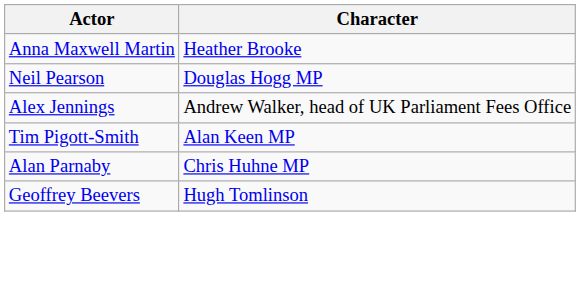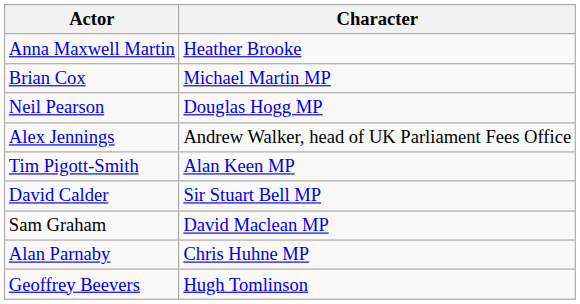 <table class="wikitable">
 <tr>
 <th>Actor</th>
 <th>Character</th>
 </tr>
 <tr>
 <td><a href='#'>Anna Maxwell Martin</a></td>
 <td><a href='#'>Heather Brooke</a></td>
+</tr>
+<tr>
+<td><a href='#'>Brian Cox</a></td>
+<td><a href='#'>Michael Martin MP</a></td>
 </tr>
 <tr>
 <td><a href='#'>Neil Pearson</a></td>
 <td><a href='#'>Douglas Hogg MP</a></td>
 </tr>
 <tr>
 <td><a href='#'>Alex Jennings</a></td>
 <td>Andrew Walker, head of UK Parliament Fees Office</td>
 </tr>
 <tr>
 <td><a href='#'>Tim Pigott-Smith</a></td>
 <td><a href='#'>Alan Keen MP</a></td>
 </tr>
 <tr>
+<td><a href='#'>David Calder</a></td>
+<td><a href='#'>Sir Stuart Bell MP</a></td>
+</tr>
+<tr>
+<td>Sam Graham</td>
+<td><a href='#'>David Maclean MP</a></td>
+</tr>
+<tr>
 <td><a href='#'>Alan Parnaby</a></td>
 <td><a href='#'>Chris Huhne MP</a></td>
 </tr>
 <tr>
 <td><a href='#'>Geoffrey Beevers</a></td>
 <td><a href='#'>Hugh Tomlinson</a></td>
 </tr>
 </table>
